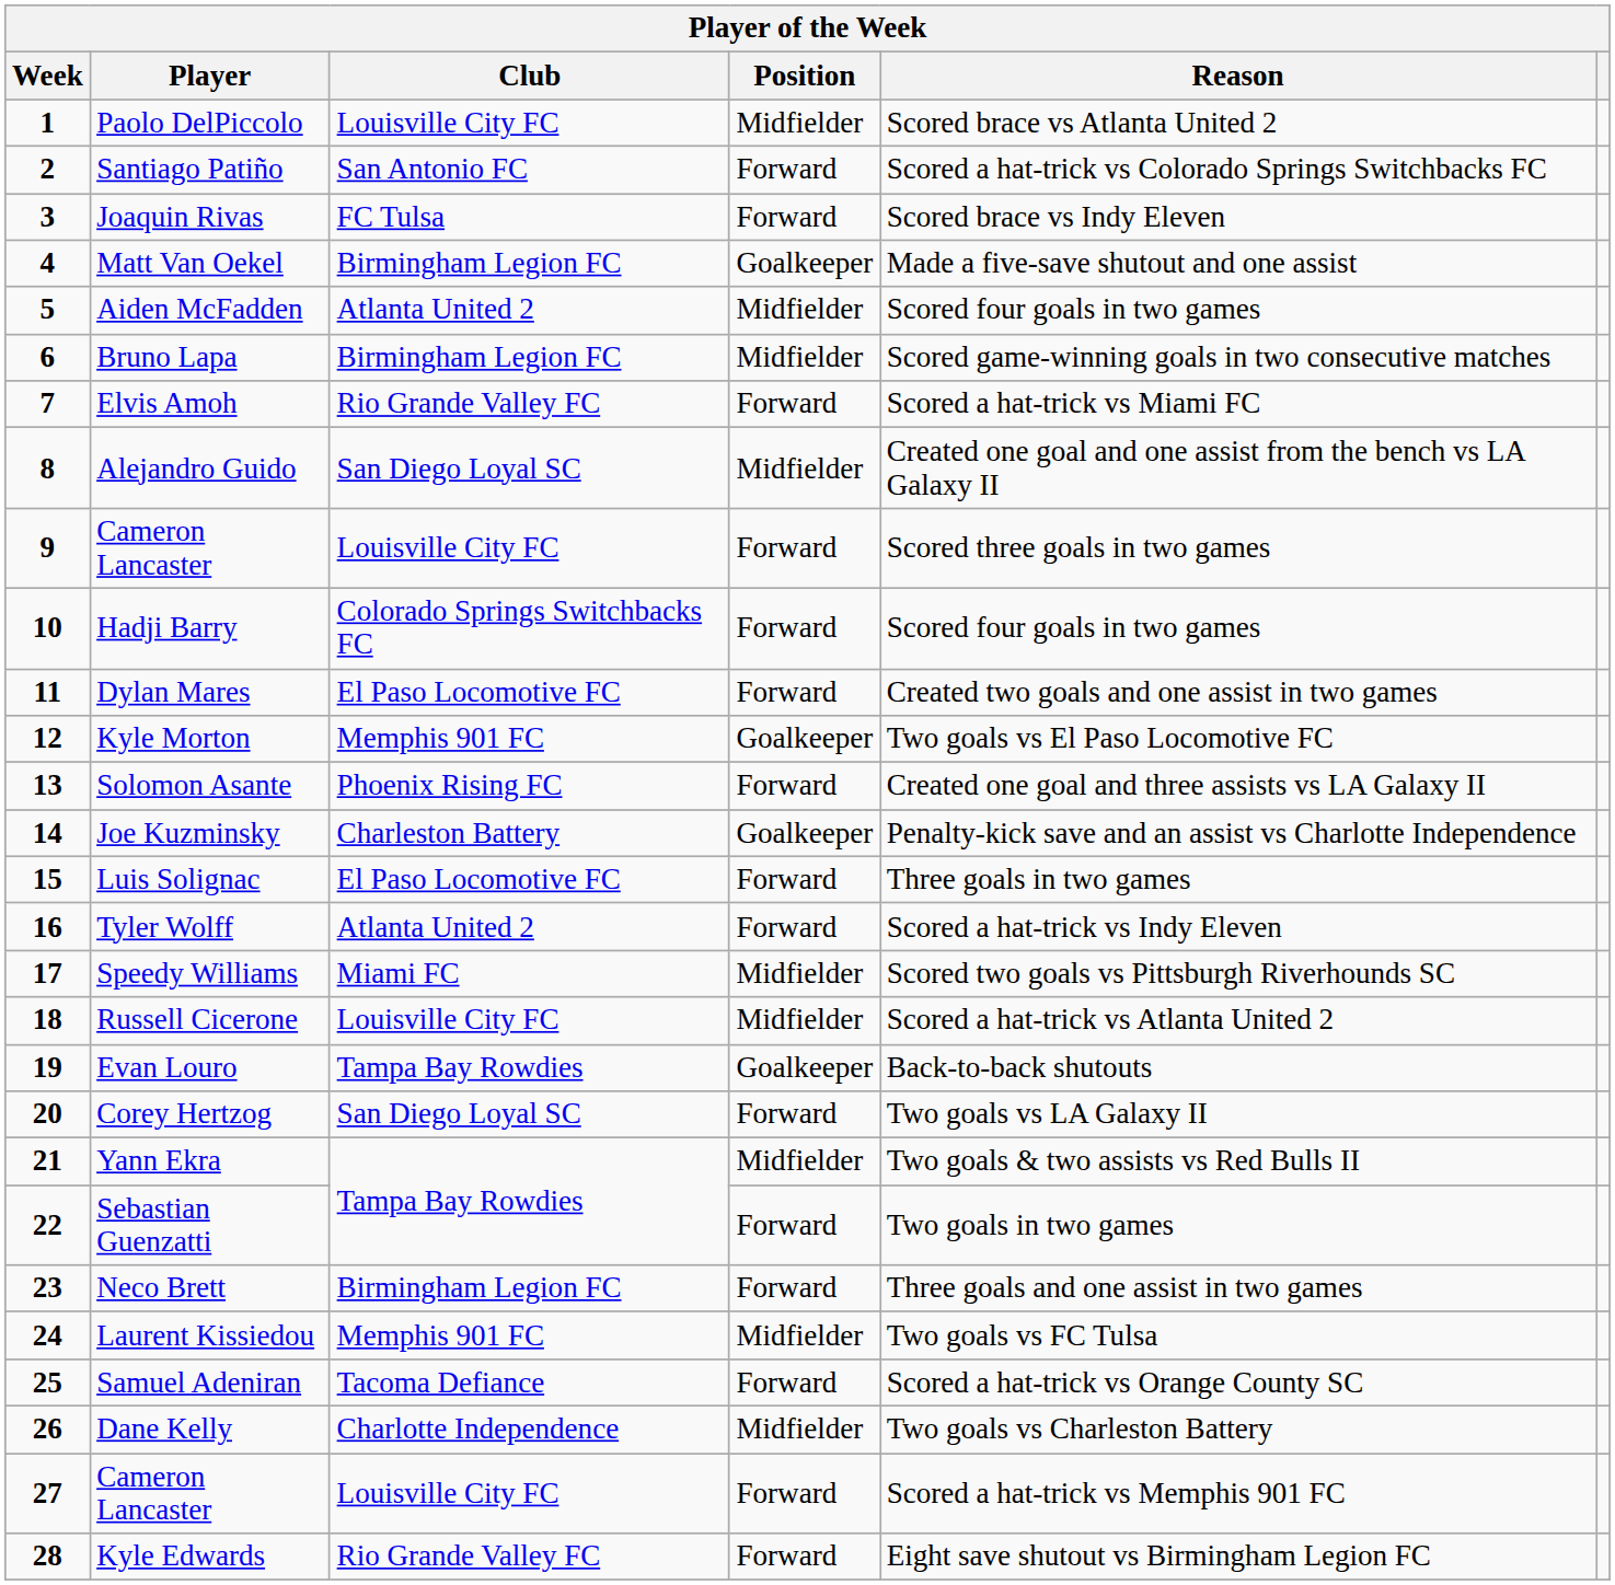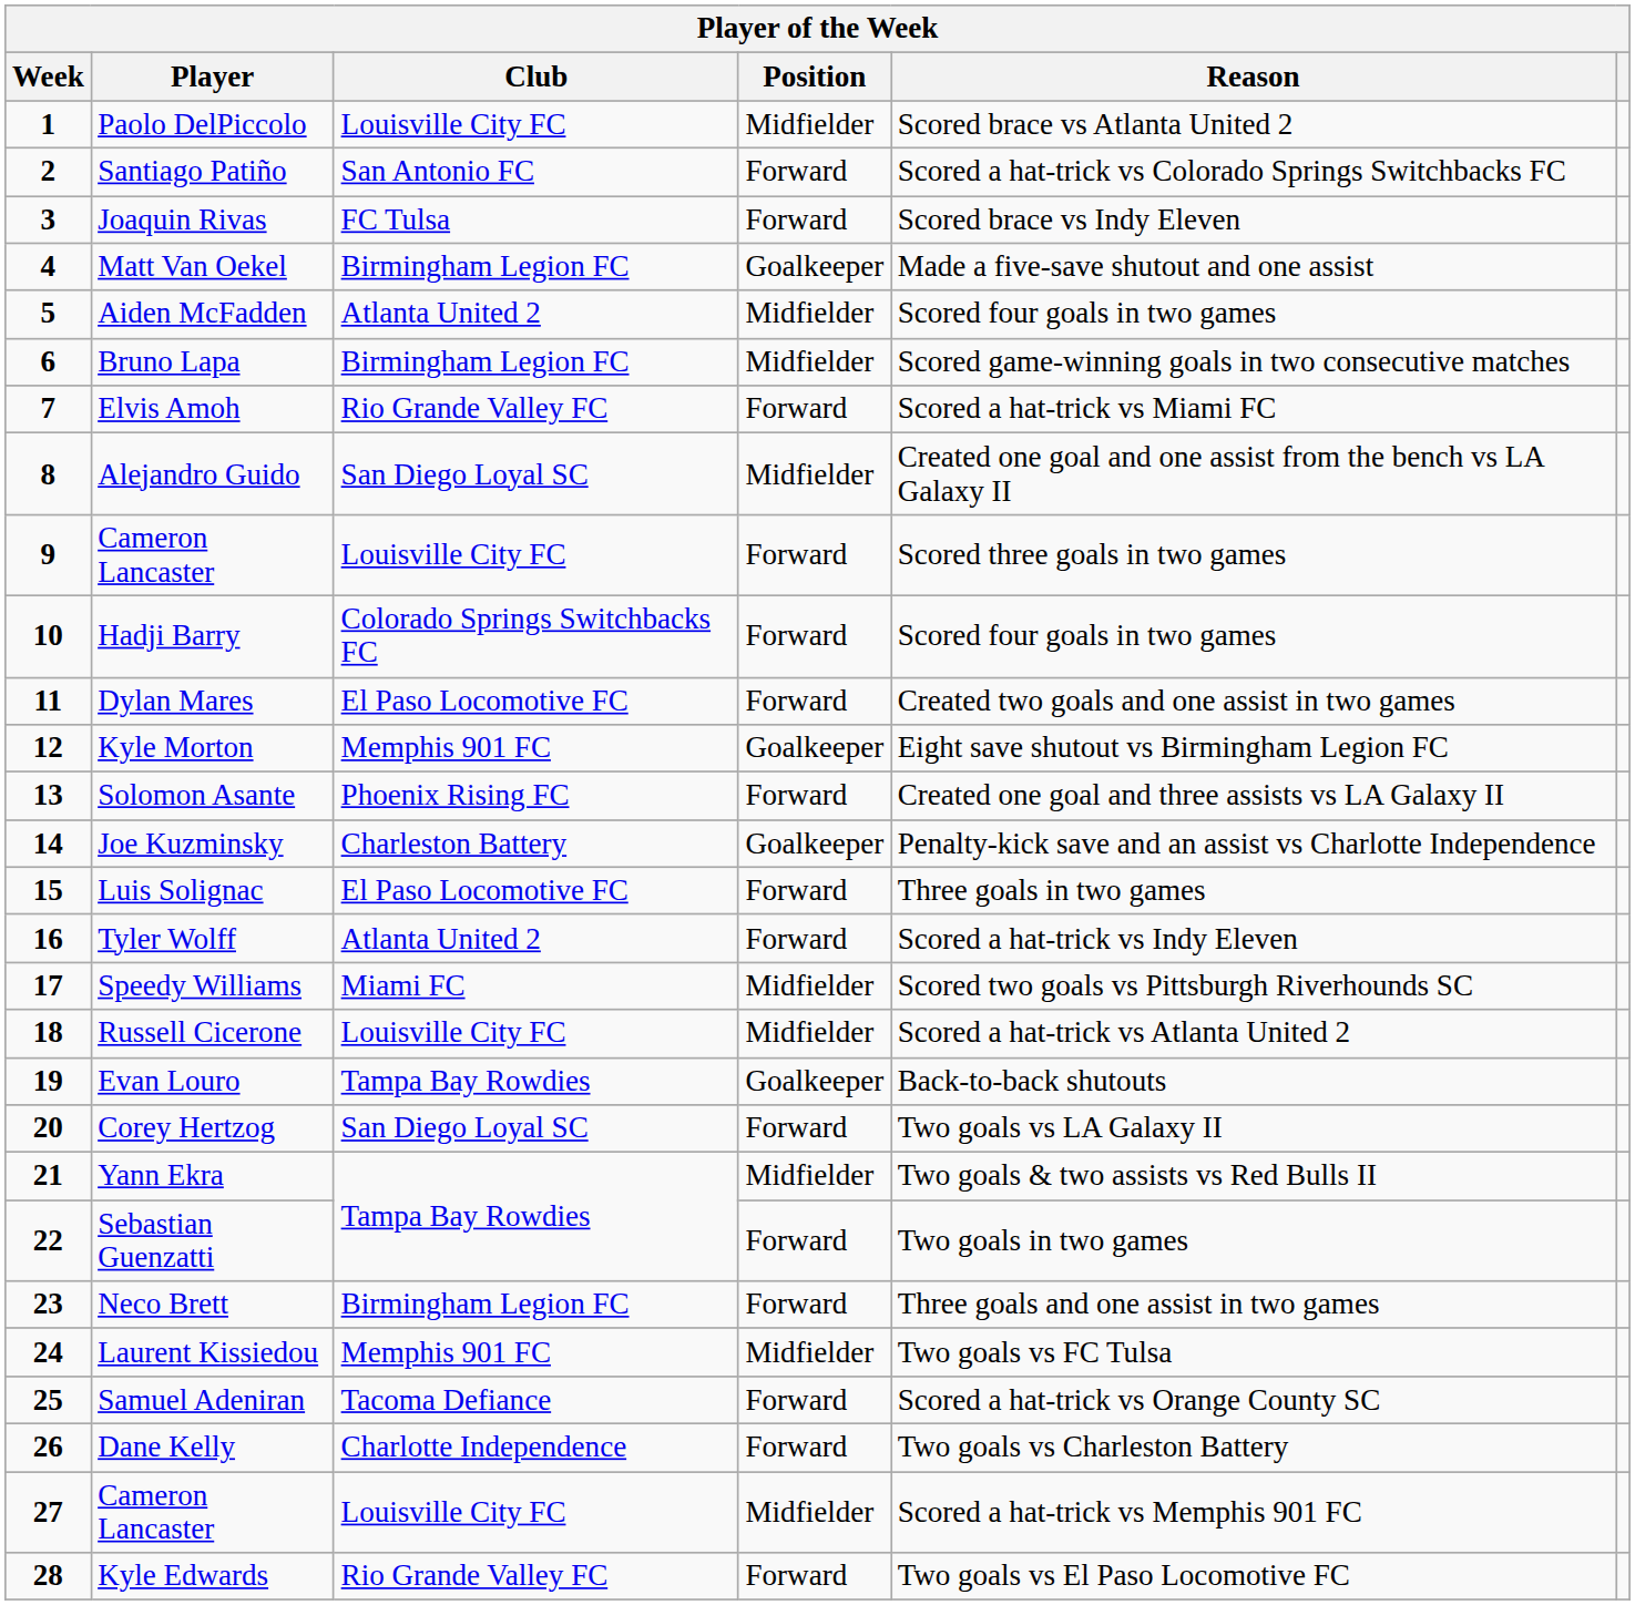 <table class="wikitable collapsible collapsed">
 <tr>
 <th colspan="6">Player of the Week</th>
 </tr>
 <tr>
 <th>Week</th>
 <th>Player</th>
 <th>Club</th>
 <th>Position</th>
 <th>Reason</th>
 <th></th>
 </tr>
 <tr>
 <td style="text-align: center;"><strong>1</strong></td>
 <td> <a href='#'>Paolo DelPiccolo</a></td>
 <td><a href='#'>Louisville City FC</a></td>
 <td>Midfielder</td>
 <td>Scored brace vs Atlanta United 2</td>
 <td style="text-align:center"></td>
 </tr>
 <tr>
 <td style="text-align: center;"><strong>2</strong></td>
 <td> <a href='#'>Santiago Patiño</a></td>
 <td><a href='#'>San Antonio FC</a></td>
 <td>Forward</td>
 <td>Scored a hat-trick vs Colorado Springs Switchbacks FC</td>
 <td style="text-align:center"></td>
 </tr>
 <tr>
 <td style="text-align: center;"><strong>3</strong></td>
 <td> <a href='#'>Joaquin Rivas</a></td>
 <td><a href='#'>FC Tulsa</a></td>
 <td>Forward</td>
 <td>Scored brace vs Indy Eleven</td>
 <td style="text-align:center"></td>
 </tr>
 <tr>
 <td style="text-align: center;"><strong>4</strong></td>
 <td> <a href='#'>Matt Van Oekel</a></td>
 <td><a href='#'>Birmingham Legion FC</a></td>
 <td>Goalkeeper</td>
 <td>Made a five-save shutout and one assist</td>
 <td style="text-align:center"></td>
 </tr>
 <tr>
 <td style="text-align: center;"><strong>5</strong></td>
 <td> <a href='#'>Aiden McFadden</a></td>
 <td><a href='#'>Atlanta United 2</a></td>
 <td>Midfielder</td>
 <td>Scored four goals in two games</td>
 <td style="text-align:center"></td>
 </tr>
 <tr>
 <td style="text-align: center;"><strong>6</strong></td>
 <td> <a href='#'>Bruno Lapa</a></td>
 <td><a href='#'>Birmingham Legion FC</a></td>
 <td>Midfielder</td>
 <td>Scored game-winning goals in two consecutive matches</td>
 <td style="text-align:center"></td>
 </tr>
 <tr>
 <td style="text-align: center;"><strong>7</strong></td>
 <td> <a href='#'>Elvis Amoh</a></td>
 <td><a href='#'>Rio Grande Valley FC</a></td>
 <td>Forward</td>
 <td>Scored a hat-trick vs Miami FC</td>
 <td style="text-align:center"></td>
 </tr>
 <tr>
 <td style="text-align: center;"><strong>8</strong></td>
 <td> <a href='#'>Alejandro Guido</a></td>
 <td><a href='#'>San Diego Loyal SC</a></td>
 <td>Midfielder</td>
 <td>Created one goal and one assist from the bench vs LA Galaxy II</td>
 <td style="text-align:center"></td>
 </tr>
 <tr>
 <td style="text-align: center;"><strong>9</strong></td>
 <td> <a href='#'>Cameron Lancaster</a></td>
 <td><a href='#'>Louisville City FC</a></td>
 <td>Forward</td>
 <td>Scored three goals in two games</td>
 <td style="text-align:center"></td>
 </tr>
 <tr>
 <td style="text-align: center;"><strong>10</strong></td>
 <td> <a href='#'>Hadji Barry</a></td>
 <td><a href='#'>Colorado Springs Switchbacks FC</a></td>
 <td>Forward</td>
 <td>Scored four goals in two games</td>
 <td style="text-align:center"></td>
 </tr>
 <tr>
 <td style="text-align: center;"><strong>11</strong></td>
 <td> <a href='#'>Dylan Mares</a></td>
 <td><a href='#'>El Paso Locomotive FC</a></td>
 <td>Forward</td>
 <td>Created two goals and one assist in two games</td>
 <td style="text-align:center"></td>
 </tr>
 <tr>
 <td style="text-align: center;"><strong>12</strong></td>
 <td> <a href='#'>Kyle Morton</a></td>
 <td><a href='#'>Memphis 901 FC</a></td>
 <td>Goalkeeper</td>
-<td>Two goals vs El Paso Locomotive FC</td>
+<td>Eight save shutout vs Birmingham Legion FC</td>
 <td style="text-align:center"></td>
 </tr>
 <tr>
 <td style="text-align: center;"><strong>13</strong></td>
 <td> <a href='#'>Solomon Asante</a></td>
 <td><a href='#'>Phoenix Rising FC</a></td>
 <td>Forward</td>
 <td>Created one goal and three assists vs LA Galaxy II</td>
 <td style="text-align:center"></td>
 </tr>
 <tr>
 <td style="text-align: center;"><strong>14</strong></td>
 <td> <a href='#'>Joe Kuzminsky</a></td>
 <td><a href='#'>Charleston Battery</a></td>
 <td>Goalkeeper</td>
 <td>Penalty-kick save and an assist vs Charlotte Independence</td>
 <td style="text-align:center"></td>
 </tr>
 <tr>
 <td style="text-align: center;"><strong>15</strong></td>
 <td> <a href='#'>Luis Solignac</a></td>
 <td><a href='#'>El Paso Locomotive FC</a></td>
 <td>Forward</td>
 <td>Three goals in two games</td>
 <td style="text-align:center"></td>
 </tr>
 <tr>
 <td style="text-align: center;"><strong>16</strong></td>
 <td> <a href='#'>Tyler Wolff</a></td>
 <td><a href='#'>Atlanta United 2</a></td>
 <td>Forward</td>
 <td>Scored a hat-trick vs Indy Eleven</td>
 <td style="text-align:center"></td>
 </tr>
 <tr>
 <td style="text-align: center;"><strong>17</strong></td>
 <td> <a href='#'>Speedy Williams</a></td>
 <td><a href='#'>Miami FC</a></td>
 <td>Midfielder</td>
 <td>Scored two goals vs Pittsburgh Riverhounds SC</td>
 <td style="text-align:center"></td>
 </tr>
 <tr>
 <td style="text-align: center;"><strong>18</strong></td>
 <td> <a href='#'>Russell Cicerone</a></td>
 <td><a href='#'>Louisville City FC</a></td>
 <td>Midfielder</td>
 <td>Scored a hat-trick vs Atlanta United 2</td>
 <td style="text-align:center"></td>
 </tr>
 <tr>
 <td style="text-align: center;"><strong>19</strong></td>
 <td> <a href='#'>Evan Louro</a></td>
 <td><a href='#'>Tampa Bay Rowdies</a></td>
 <td>Goalkeeper</td>
 <td>Back-to-back shutouts</td>
 <td style="text-align:center"></td>
 </tr>
 <tr>
 <td style="text-align: center;"><strong>20</strong></td>
 <td> <a href='#'>Corey Hertzog</a></td>
 <td><a href='#'>San Diego Loyal SC</a></td>
 <td>Forward</td>
 <td>Two goals vs LA Galaxy II</td>
 <td style="text-align:center"></td>
 </tr>
 <tr>
 <td style="text-align: center;"><strong>21</strong></td>
 <td> <a href='#'>Yann Ekra</a></td>
 <td rowspan=2><a href='#'>Tampa Bay Rowdies</a></td>
 <td>Midfielder</td>
 <td>Two goals & two assists vs Red Bulls II</td>
 <td style="text-align:center"></td>
 </tr>
 <tr>
 <td style="text-align: center;"><strong>22</strong></td>
 <td> <a href='#'>Sebastian Guenzatti</a></td>
 <td>Forward</td>
 <td>Two goals in two games</td>
 <td style="text-align:center"></td>
 </tr>
 <tr>
 <td style="text-align: center;"><strong>23</strong></td>
 <td> <a href='#'>Neco Brett</a></td>
 <td><a href='#'>Birmingham Legion FC</a></td>
 <td>Forward</td>
 <td>Three goals and one assist in two games</td>
 <td style="text-align:center"></td>
 </tr>
 <tr>
 <td style="text-align: center;"><strong>24</strong></td>
 <td> <a href='#'>Laurent Kissiedou</a></td>
 <td><a href='#'>Memphis 901 FC</a></td>
 <td>Midfielder</td>
 <td>Two goals vs FC Tulsa</td>
 <td style="text-align:center"></td>
 </tr>
 <tr>
 <td style="text-align: center;"><strong>25</strong></td>
 <td> <a href='#'>Samuel Adeniran</a></td>
 <td><a href='#'>Tacoma Defiance</a></td>
 <td>Forward</td>
 <td>Scored a hat-trick vs Orange County SC</td>
 <td style="text-align:center"></td>
 </tr>
 <tr>
 <td style="text-align: center;"><strong>26</strong></td>
 <td> <a href='#'>Dane Kelly</a></td>
 <td><a href='#'>Charlotte Independence</a></td>
-<td>Midfielder</td>
+<td>Forward</td>
 <td>Two goals vs Charleston Battery</td>
 <td style="text-align:center"></td>
 </tr>
 <tr>
 <td style="text-align: center;"><strong>27</strong></td>
 <td> <a href='#'>Cameron Lancaster</a></td>
 <td><a href='#'>Louisville City FC</a></td>
-<td>Forward</td>
+<td>Midfielder</td>
 <td>Scored a hat-trick vs Memphis 901 FC</td>
 <td style="text-align:center"></td>
 </tr>
 <tr>
 <td style="text-align: center;"><strong>28</strong></td>
 <td> <a href='#'>Kyle Edwards</a></td>
 <td><a href='#'>Rio Grande Valley FC</a></td>
 <td>Forward</td>
-<td>Eight save shutout vs Birmingham Legion FC</td>
+<td>Two goals vs El Paso Locomotive FC</td>
 <td style="text-align:center"></td>
 </tr>
 </table>
